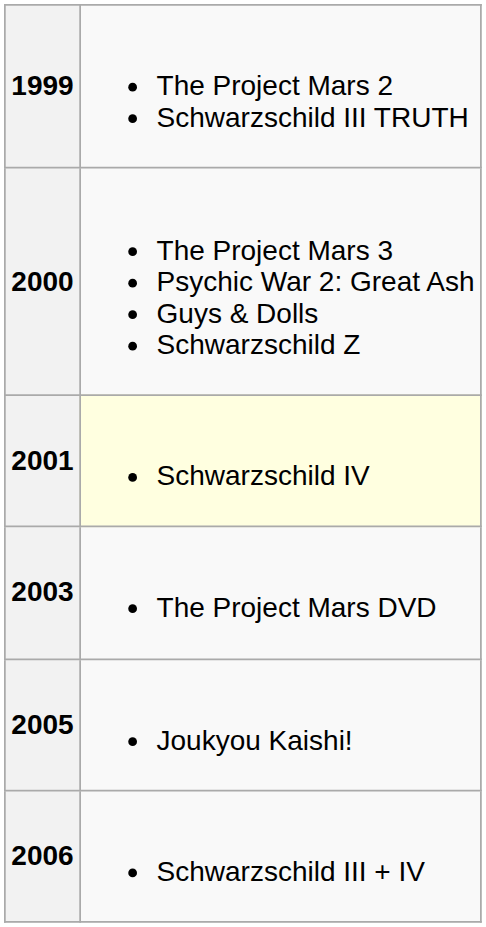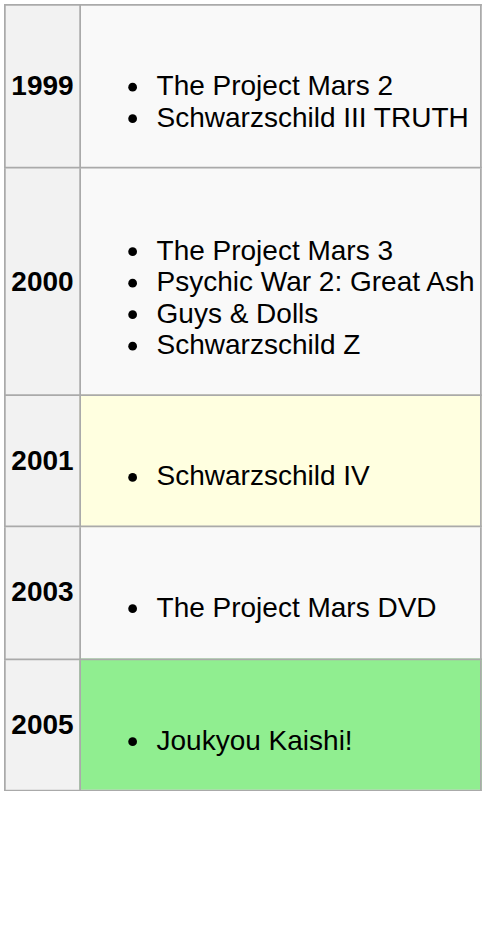 <table class="wikitable">
 <tr>
 <th>1999</th>
 <td><br><ul><li>The Project Mars 2</li><li>Schwarzschild III TRUTH</li></ul></td>
 </tr>
 <tr>
 <th>2000</th>
 <td><br><ul><li>The Project Mars 3</li><li>Psychic War 2: Great Ash</li><li>Guys & Dolls</li><li>Schwarzschild Z</li></ul></td>
 </tr>
 <tr>
 <th>2001</th>
 <td style="background: lightyellow;"><br><ul><li>Schwarzschild IV</li></ul></td>
 </tr>
 <tr>
 <th>2003</th>
 <td><br><ul><li>The Project Mars DVD</li></ul></td>
 </tr>
 <tr>
 <th>2005</th>
-<td><br><ul><li>Joukyou Kaishi!</li></ul></td>
-</tr>
-<tr>
-<th>2006</th>
-<td><br><ul><li>Schwarzschild III + IV</li></ul></td>
+<td style="background: lightgreen;"><br><ul><li>Joukyou Kaishi!</li></ul></td>
 </tr>
 </table>
